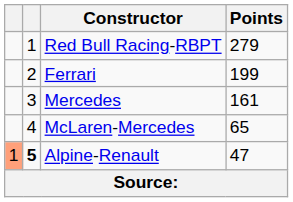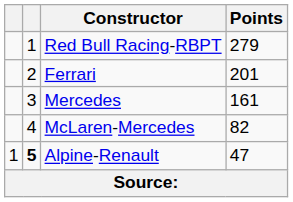 <table class="wikitable" style="font-size: 85%;">
 <tr>
 <th scope="col"></th>
 <th scope="col"></th>
 <th scope="col">Constructor</th>
 <th scope="col">Points</th>
 </tr>
 <tr>
 <td align="left"></td>
 <td align="center">1</td>
 <td> <a href='#'>Red Bull Racing</a>-<a href='#'>RBPT</a></td>
 <td align="left">279</td>
 </tr>
 <tr>
 <td align="left"></td>
 <td align="center">2</td>
 <td> <a href='#'>Ferrari</a></td>
-<td align="left">199</td>
+<td align="left">201</td>
 </tr>
 <tr>
 <td align="left"></td>
 <td align="center">3</td>
 <td> <a href='#'>Mercedes</a></td>
 <td align="left">161</td>
 </tr>
 <tr>
 <td align="left"></td>
 <td align="center">4</td>
 <td> <a href='#'>McLaren</a>-<a href='#'>Mercedes</a></td>
-<td align="left">65</td>
+<td align="left">82</td>
 </tr>
 <tr>
-<td align="left" style="background: lightsalmon;"> 1</td>
+<td align="left"> 1</td>
 <td align="center"><strong>5</strong></td>
 <td> <a href='#'>Alpine</a>-<a href='#'>Renault</a></td>
 <td align="left">47</td>
 </tr>
 <tr>
 <th colspan=4>Source:</th>
 </tr>
 </table>
